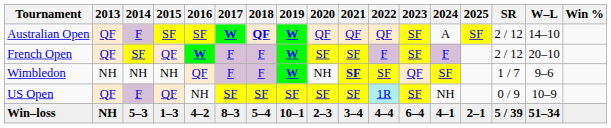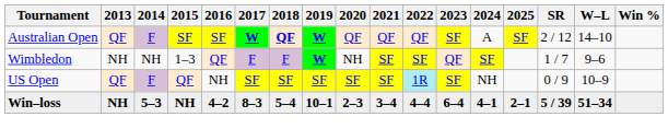 <table class=wikitable style=text-align:center>
 <tr>
 <th>Tournament</th>
 <th>2013</th>
 <th>2014</th>
 <th>2015</th>
 <th>2016</th>
 <th>2017</th>
 <th>2018</th>
 <th>2019</th>
 <th>2020</th>
 <th>2021</th>
 <th>2022</th>
 <th>2023</th>
 <th>2024</th>
 <th>2025</th>
 <th>SR</th>
 <th>W–L</th>
 <th>Win %</th>
 </tr>
 <tr>
 <td alight=left><a href='#'>Australian Open</a></td>
 <td bgcolor=ffebcd><a href='#'>QF</a></td>
 <td bgcolor="thistle"><a href='#'>F</a></td>
 <td bgcolor="yellow"><a href='#'>SF</a></td>
 <td bgcolor="yellow"><a href='#'>SF</a></td>
 <td bgcolor="lime"><a href='#'><strong>W</strong></a></td>
 <td bgcolor=ffebcd><strong><a href='#'>QF</a></strong></td>
 <td bgcolor="lime"><a href='#'><strong>W</strong></a></td>
 <td bgcolor=ffebcd><a href='#'>QF</a></td>
 <td bgcolor=ffebcd><a href='#'>QF</a></td>
 <td bgcolor=ffebcd><a href='#'>QF</a></td>
 <td bgcolor="yellow"><a href='#'>SF</a></td>
 <td>A</td>
 <td bgcolor="yellow"><a href='#'>SF</a></td>
 <td>2 / 12</td>
 <td>14–10</td>
 <td></td>
 </tr>
 <tr>
-<td align=left><a href='#'>French Open</a></td>
-<td bgcolor=ffebcd><a href='#'>QF</a></td>
-<td bgcolor="yellow"><a href='#'>SF</a></td>
-<td bgcolor=ffebcd><a href='#'>QF</a></td>
-<td bgcolor="lime"><a href='#'><strong>W</strong></a></td>
-<td bgcolor="thistle"><a href='#'>F</a></td>
-<td bgcolor="thistle"><a href='#'>F</a></td>
-<td bgcolor="lime"><a href='#'><strong>W</strong></a></td>
-<td bgcolor="yellow"><a href='#'>SF</a></td>
-<td bgcolor="yellow"><a href='#'>SF</a></td>
-<td bgcolor="thistle"><a href='#'>F</a></td>
-<td bgcolor="yellow"><a href='#'>SF</a></td>
-<td bgcolor="thistle"><a href='#'>F</a></td>
-<td></td>
-<td>2 / 12</td>
-<td>20–10</td>
-<td></td>
-</tr>
-<tr>
 <td align=left><a href='#'>Wimbledon</a></td>
 <td>NH</td>
 <td>NH</td>
-<td>NH</td>
+<td>1–3</td>
 <td bgcolor=ffebcd><a href='#'>QF</a></td>
 <td bgcolor="thistle"><a href='#'>F</a></td>
 <td bgcolor="thistle"><a href='#'>F</a></td>
 <td bgcolor="lime"><a href='#'><strong>W</strong></a></td>
 <td>NH</td>
-<td bgcolor="yellow"><strong><a href='#'>SF</a></strong></td>
+<td bgcolor="yellow"><a href='#'>SF</a></td>
 <td bgcolor="yellow"><a href='#'>SF</a></td>
 <td bgcolor=ffebcd><a href='#'>QF</a></td>
 <td bgcolor="yellow"><a href='#'>SF</a></td>
 <td></td>
 <td>1 / 7</td>
 <td>9–6</td>
 <td></td>
 </tr>
 <tr>
 <td align=left><a href='#'>US Open</a></td>
 <td bgcolor=ffebcd><a href='#'>QF</a></td>
 <td bgcolor="thistle"><a href='#'>F</a></td>
 <td bgcolor=ffebcd><a href='#'>QF</a></td>
 <td>NH</td>
 <td bgcolor="yellow"><a href='#'>SF</a></td>
 <td bgcolor="yellow"><a href='#'>SF</a></td>
 <td bgcolor="yellow"><a href='#'>SF</a></td>
 <td bgcolor="yellow"><a href='#'>SF</a></td>
 <td bgcolor="yellow"><a href='#'>SF</a></td>
 <td bgcolor=afeeee><a href='#'>1R</a></td>
 <td bgcolor="yellow"><a href='#'>SF</a></td>
 <td>NH</td>
 <td></td>
 <td>0 / 9</td>
 <td>10–9</td>
 <td></td>
 </tr>
 <tr style="font-weight:bold; background:#efefef;">
 <td style="text-align:left">Win–loss</td>
 <td>NH</td>
 <td>5–3</td>
-<td>1–3</td>
+<td>NH</td>
 <td>4–2</td>
 <td>8–3</td>
 <td>5–4</td>
 <td>10–1</td>
 <td>2–3</td>
 <td>3–4</td>
 <td>4–4</td>
 <td>6–4</td>
 <td>4–1</td>
 <td>2–1</td>
 <td>5 / 39</td>
 <td>51–34</td>
 <td></td>
 </tr>
 </table>
